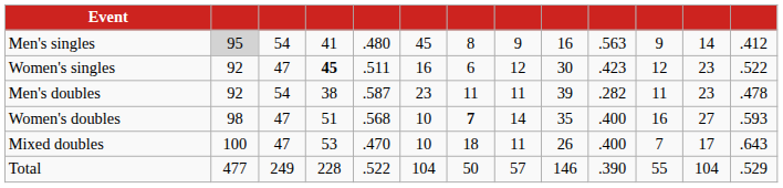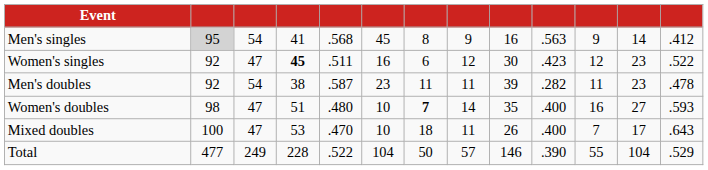 <table class="wikitable" style="text-align:center">
 <tr>
 <th style="background:#CD231F; color:white" width="200px">Event</th>
 <th style="background:#CD231F; color:white" width="40px"></th>
 <th style="background:#CD231F; color:white" width="40px"></th>
 <th style="background:#CD231F; color:white" width="40px"></th>
 <th style="background:#CD231F; color:white" width="40px"></th>
 <th style="background:#CD231F; color:white" width="40px"></th>
 <th style="background:#CD231F; color:white" width="40px"></th>
 <th style="background:#CD231F; color:white" width="40px"></th>
 <th style="background:#CD231F; color:white" width="40px"></th>
 <th style="background:#CD231F; color:white" width="40px"></th>
 <th style="background:#CD231F; color:white" width="40px"></th>
 <th style="background:#CD231F; color:white" width="40px"></th>
 <th style="background:#CD231F; color:white" width="40px"></th>
 </tr>
 <tr>
 <td style="text-align:left">Men's singles</td>
 <td style="background: lightgrey;">95</td>
 <td>54</td>
 <td>41</td>
-<td>.480</td>
+<td>.568</td>
 <td>45</td>
 <td>8</td>
 <td>9</td>
 <td>16</td>
 <td>.563</td>
 <td>9</td>
 <td>14</td>
 <td>.412</td>
 </tr>
 <tr>
 <td style="text-align:left">Women's singles</td>
 <td>92</td>
 <td>47</td>
 <td><strong>45</strong></td>
 <td>.511</td>
 <td>16</td>
 <td>6</td>
 <td>12</td>
 <td>30</td>
 <td>.423</td>
 <td>12</td>
 <td>23</td>
 <td>.522</td>
 </tr>
 <tr>
 <td style="text-align:left">Men's doubles</td>
 <td>92</td>
 <td>54</td>
 <td>38</td>
 <td>.587</td>
 <td>23</td>
 <td>11</td>
 <td>11</td>
 <td>39</td>
 <td>.282</td>
 <td>11</td>
 <td>23</td>
 <td>.478</td>
 </tr>
 <tr>
 <td style="text-align:left">Women's doubles</td>
 <td>98</td>
 <td>47</td>
 <td>51</td>
-<td>.568</td>
+<td>.480</td>
 <td>10</td>
 <td><strong>7</strong></td>
 <td>14</td>
 <td>35</td>
 <td>.400</td>
 <td>16</td>
 <td>27</td>
 <td>.593</td>
 </tr>
 <tr>
 <td style="text-align:left">Mixed doubles</td>
 <td>100</td>
 <td>47</td>
 <td>53</td>
 <td>.470</td>
 <td>10</td>
 <td>18</td>
 <td>11</td>
 <td>26</td>
 <td>.400</td>
 <td>7</td>
 <td>17</td>
 <td>.643</td>
 </tr>
 <tr>
 <td style="text-align:left">Total</td>
 <td>477</td>
 <td>249</td>
 <td>228</td>
 <td>.522</td>
 <td>104</td>
 <td>50</td>
 <td>57</td>
 <td>146</td>
 <td>.390</td>
 <td>55</td>
 <td>104</td>
 <td>.529</td>
 </tr>
 </table>
